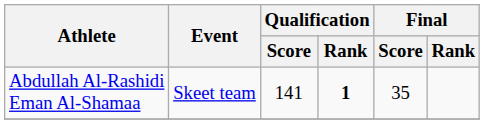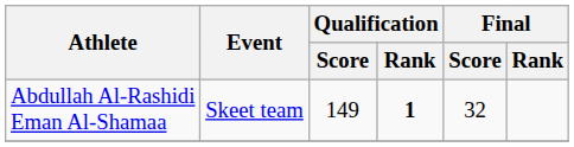 <table class="wikitable" style="text-align:center; font-size:90%">
 <tr>
 <th rowspan="2">Athlete</th>
 <th rowspan="2">Event</th>
 <th colspan="2">Qualification</th>
 <th colspan="2">Final</th>
 </tr>
 <tr>
 <th>Score</th>
 <th>Rank</th>
 <th>Score</th>
 <th>Rank</th>
 </tr>
 <tr>
 <td align=left><a href='#'>Abdullah Al-Rashidi</a><br><a href='#'>Eman Al-Shamaa</a></td>
 <td><a href='#'>Skeet team</a></td>
-<td>141</td>
+<td>149</td>
 <td><strong>1</strong></td>
-<td>35</td>
+<td>32</td>
 <td></td>
 </tr>
 <tr>
 </tr>
 </table>
